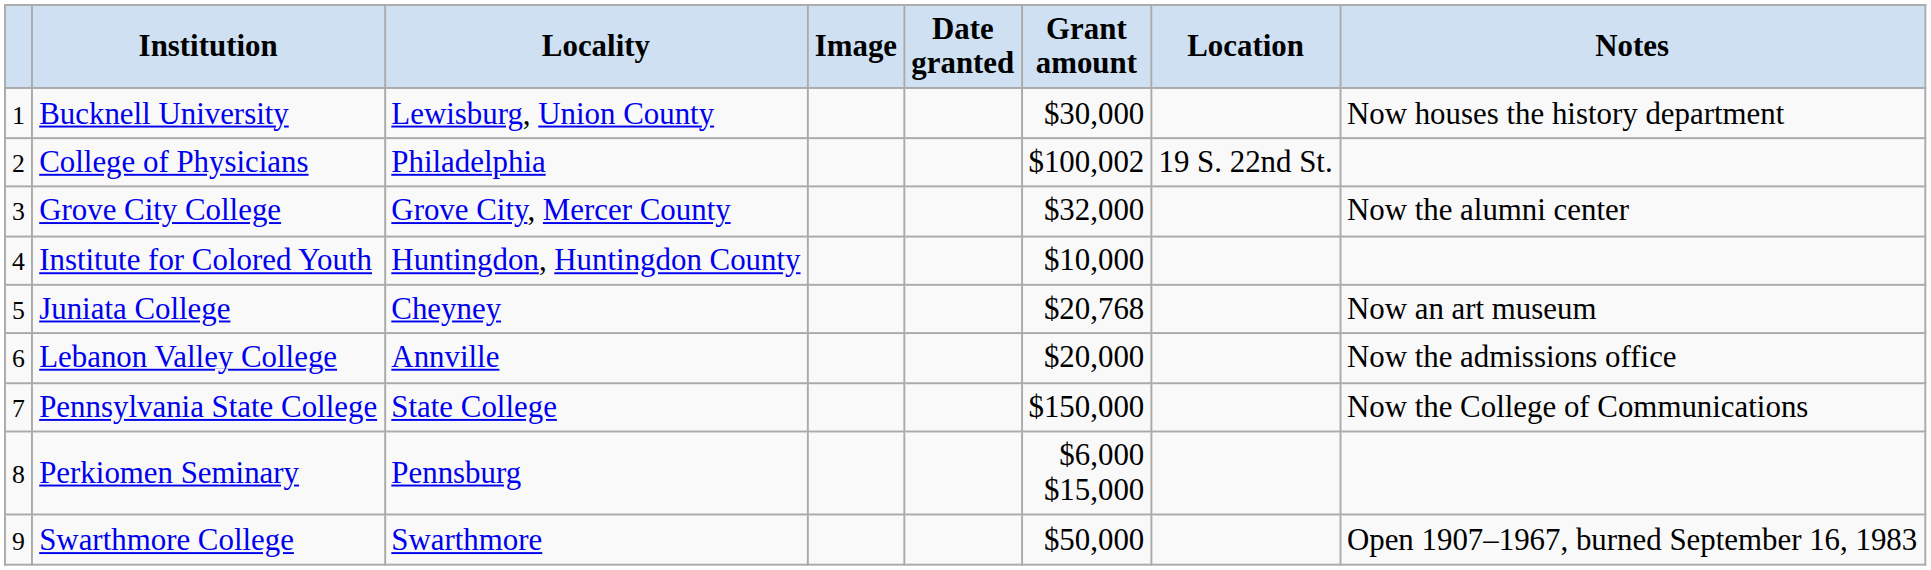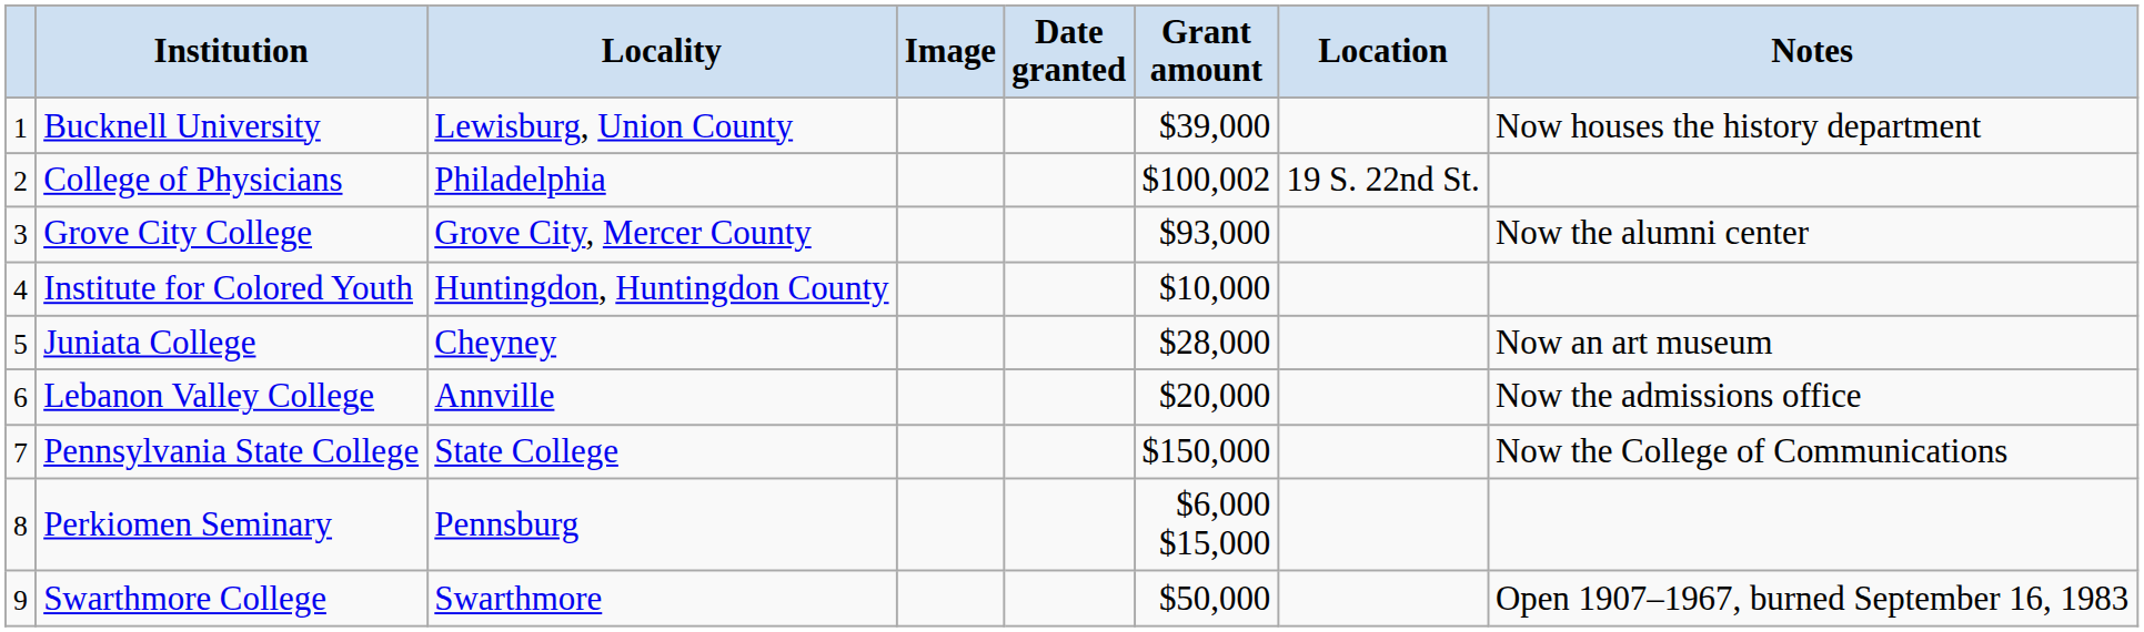 <table class="wikitable sortable" align="center">
 <tr>
 <th style="background-color:#CEE0F2;"></th>
 <th style="background-color:#CEE0F2;">Institution</th>
 <th style="background-color:#CEE0F2;">Locality</th>
 <th style="background-color:#CEE0F2;" class="unsortable">Image</th>
 <th style="background-color:#CEE0F2;">Date<br>granted</th>
 <th style="background-color:#CEE0F2;">Grant<br>amount</th>
 <th style="background-color:#CEE0F2;">Location</th>
 <th style="background-color:#CEE0F2;" class="unsortable">Notes</th>
 </tr>
 <tr ->
 <td align=center><small>1</small></td>
 <td><a href='#'>Bucknell University</a></td>
 <td><a href='#'>Lewisburg</a>, <a href='#'>Union County</a></td>
 <td></td>
 <td></td>
-<td align=right>$30,000</td>
+<td align=right>$39,000</td>
 <td></td>
 <td>Now houses the history department</td>
 </tr>
 <tr ->
 <td><small>2</small></td>
 <td><a href='#'>College of Physicians</a></td>
 <td><a href='#'>Philadelphia</a></td>
 <td></td>
 <td></td>
 <td align=right>$100,002</td>
 <td>19 S. 22nd St.<br> <small></small></td>
 <td></td>
 </tr>
 <tr ->
 <td align=center><small>3</small></td>
 <td><a href='#'>Grove City College</a></td>
 <td><a href='#'>Grove City</a>, <a href='#'>Mercer County</a></td>
 <td></td>
 <td></td>
-<td align=right>$32,000</td>
+<td align=right>$93,000</td>
 <td></td>
 <td>Now the alumni center</td>
 </tr>
 <tr ->
 <td align=center><small>4</small></td>
 <td><a href='#'>Institute for Colored Youth</a></td>
 <td><a href='#'>Huntingdon</a>, <a href='#'>Huntingdon County</a></td>
 <td></td>
 <td></td>
 <td align=right>$10,000</td>
 <td></td>
 <td></td>
 </tr>
 <tr ->
 <td align=center><small>5</small></td>
 <td><a href='#'>Juniata College</a></td>
 <td><a href='#'>Cheyney</a></td>
 <td></td>
 <td></td>
-<td align=right>$20,768</td>
+<td align=right>$28,000</td>
 <td></td>
 <td>Now an art museum</td>
 </tr>
 <tr ->
 <td align=center><small>6</small></td>
 <td><a href='#'>Lebanon Valley College</a></td>
 <td><a href='#'>Annville</a></td>
 <td></td>
 <td></td>
 <td align=right>$20,000</td>
 <td></td>
 <td>Now the admissions office</td>
 </tr>
 <tr ->
 <td align=center><small>7</small></td>
 <td><a href='#'>Pennsylvania State College</a></td>
 <td><a href='#'>State College</a></td>
 <td></td>
 <td></td>
 <td align=right>$150,000</td>
 <td></td>
 <td>Now the College of Communications</td>
 </tr>
 <tr ->
 <td align=center><small>8</small></td>
 <td><a href='#'>Perkiomen Seminary</a></td>
 <td><a href='#'>Pennsburg</a></td>
 <td></td>
 <td><br></td>
 <td align=right>$6,000<br>$15,000</td>
 <td></td>
 <td></td>
 </tr>
 <tr ->
 <td align=center><small>9</small></td>
 <td><a href='#'>Swarthmore College</a></td>
 <td><a href='#'>Swarthmore</a></td>
 <td></td>
 <td></td>
 <td align=right>$50,000</td>
 <td></td>
 <td>Open 1907–1967, burned September 16, 1983</td>
 </tr>
 </table>
